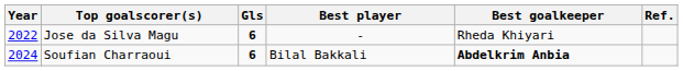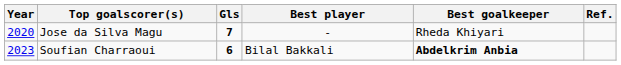 <table class="wikitable">
 <tr>
 <th>Year</th>
 <th width="200">Top goalscorer(s)</th>
 <th>Gls</th>
 <th width="190">Best player</th>
 <th width="190">Best goalkeeper</th>
 <th>Ref.</th>
 </tr>
 <tr>
-<td> <a href='#'>2022</a></td>
+<td> <a href='#'>2020</a></td>
 <td> Jose da Silva Magu</td>
-<td align=center><strong>6</strong></td>
+<td align=center><strong>7</strong></td>
 <td align=center>-</td>
 <td> Rheda Khiyari</td>
 <td></td>
 </tr>
 <tr>
-<td> <a href='#'>2024</a></td>
+<td> <a href='#'>2023</a></td>
 <td> Soufian Charraoui</td>
 <td align=center><strong>6</strong></td>
 <td> Bilal Bakkali</td>
 <td><strong> Abdelkrim Anbia</strong></td>
 <td></td>
 </tr>
 </table>
